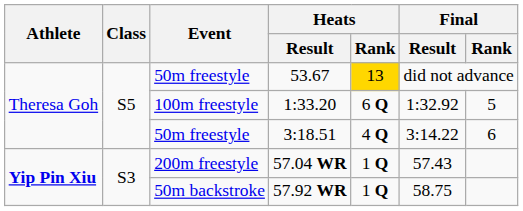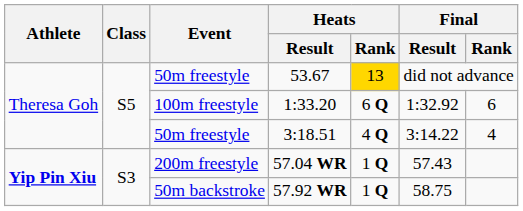 <table class=wikitable style="font-size:90%">
 <tr>
 <th rowspan="2">Athlete</th>
 <th rowspan="2">Class</th>
 <th rowspan="2">Event</th>
 <th colspan="2">Heats</th>
 <th colspan="2">Final</th>
 </tr>
 <tr>
 <th>Result</th>
 <th>Rank</th>
 <th>Result</th>
 <th>Rank</th>
 </tr>
 <tr>
 <td rowspan="3"><a href='#'>Theresa Goh</a></td>
 <td rowspan="3" style="text-align:center;">S5</td>
 <td><a href='#'>50m freestyle</a></td>
 <td style="text-align:center;">53.67</td>
 <td style="background: gold; text-align:center;">13</td>
 <td style="text-align:center;" colspan="2">did not advance</td>
 </tr>
 <tr>
 <td><a href='#'>100m freestyle</a></td>
 <td style="text-align:center;">1:33.20</td>
 <td style="text-align:center;">6 <strong>Q</strong></td>
 <td style="text-align:center;">1:32.92</td>
-<td style="text-align:center;">5</td>
+<td style="text-align:center;">6</td>
 </tr>
 <tr>
 <td><a href='#'>50m freestyle</a></td>
 <td style="text-align:center;">3:18.51</td>
 <td style="text-align:center;">4 <strong>Q</strong></td>
 <td style="text-align:center;">3:14.22</td>
-<td style="text-align:center;">6</td>
+<td style="text-align:center;">4</td>
 </tr>
 <tr>
 <td rowspan="2"><strong><a href='#'>Yip Pin Xiu</a></strong></td>
 <td rowspan="2" style="text-align:center;">S3</td>
 <td><a href='#'>200m freestyle</a></td>
 <td style="text-align:center;">57.04 <strong>WR</strong></td>
 <td style="text-align:center;">1 <strong>Q</strong></td>
 <td style="text-align:center;">57.43</td>
 <td style="text-align:center;"></td>
 </tr>
 <tr>
 <td><a href='#'>50m backstroke</a></td>
 <td style="text-align:center;">57.92 <strong>WR</strong></td>
 <td style="text-align:center;">1 <strong>Q</strong></td>
 <td style="text-align:center;">58.75</td>
 <td style="text-align:center;"></td>
 </tr>
 </table>
